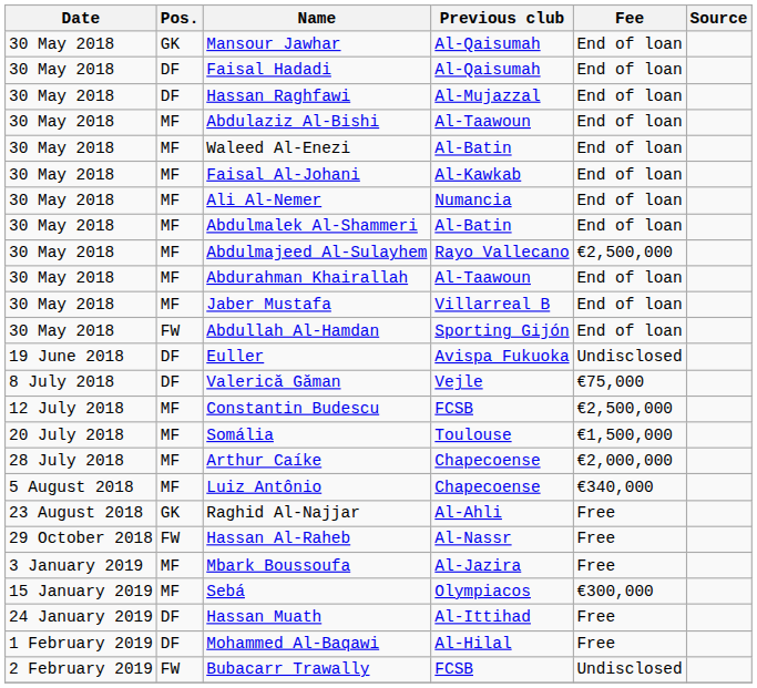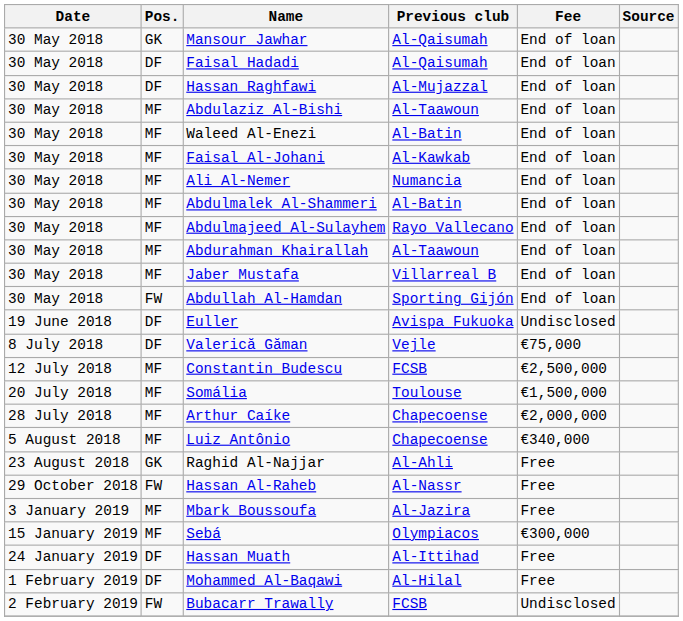 <table class="wikitable" style="text-align:left">
 <tr>
 <th>Date</th>
 <th>Pos.</th>
 <th>Name</th>
 <th>Previous club</th>
 <th>Fee</th>
 <th>Source</th>
 </tr>
 <tr>
 <td>30 May 2018</td>
 <td>GK</td>
 <td> <a href='#'>Mansour Jawhar</a></td>
 <td> <a href='#'>Al-Qaisumah</a></td>
 <td>End of loan</td>
 <td></td>
 </tr>
 <tr>
 <td>30 May 2018</td>
 <td>DF</td>
 <td> <a href='#'>Faisal Hadadi</a></td>
 <td> <a href='#'>Al-Qaisumah</a></td>
 <td>End of loan</td>
 <td></td>
 </tr>
 <tr>
 <td>30 May 2018</td>
 <td>DF</td>
 <td> <a href='#'>Hassan Raghfawi</a></td>
 <td> <a href='#'>Al-Mujazzal</a></td>
 <td>End of loan</td>
 <td></td>
 </tr>
 <tr>
 <td>30 May 2018</td>
 <td>MF</td>
 <td> <a href='#'>Abdulaziz Al-Bishi</a></td>
 <td> <a href='#'>Al-Taawoun</a></td>
 <td>End of loan</td>
 <td></td>
 </tr>
 <tr>
 <td>30 May 2018</td>
 <td>MF</td>
 <td> Waleed Al-Enezi</td>
 <td> <a href='#'>Al-Batin</a></td>
 <td>End of loan</td>
 <td></td>
 </tr>
 <tr>
 <td>30 May 2018</td>
 <td>MF</td>
 <td> <a href='#'>Faisal Al-Johani</a></td>
 <td> <a href='#'>Al-Kawkab</a></td>
 <td>End of loan</td>
 <td></td>
 </tr>
 <tr>
 <td>30 May 2018</td>
 <td>MF</td>
 <td> <a href='#'>Ali Al-Nemer</a></td>
 <td> <a href='#'>Numancia</a></td>
 <td>End of loan</td>
 <td></td>
 </tr>
 <tr>
 <td>30 May 2018</td>
 <td>MF</td>
 <td> <a href='#'>Abdulmalek Al-Shammeri</a></td>
 <td> <a href='#'>Al-Batin</a></td>
 <td>End of loan</td>
 <td></td>
 </tr>
 <tr>
 <td>30 May 2018</td>
 <td>MF</td>
 <td> <a href='#'>Abdulmajeed Al-Sulayhem</a></td>
 <td> <a href='#'>Rayo Vallecano</a></td>
-<td>€2,500,000</td>
+<td>End of loan</td>
 <td></td>
 </tr>
 <tr>
 <td>30 May 2018</td>
 <td>MF</td>
 <td> <a href='#'>Abdurahman Khairallah</a></td>
 <td> <a href='#'>Al-Taawoun</a></td>
 <td>End of loan</td>
 <td></td>
 </tr>
 <tr>
 <td>30 May 2018</td>
 <td>MF</td>
 <td> <a href='#'>Jaber Mustafa</a></td>
 <td> <a href='#'>Villarreal B</a></td>
 <td>End of loan</td>
 <td></td>
 </tr>
 <tr>
 <td>30 May 2018</td>
 <td>FW</td>
 <td> <a href='#'>Abdullah Al-Hamdan</a></td>
 <td> <a href='#'>Sporting Gijón</a></td>
 <td>End of loan</td>
 <td></td>
 </tr>
 <tr>
 <td>19 June 2018</td>
 <td>DF</td>
 <td> <a href='#'>Euller</a></td>
 <td> <a href='#'>Avispa Fukuoka</a></td>
 <td>Undisclosed</td>
 <td></td>
 </tr>
 <tr>
 <td>8 July 2018</td>
 <td>DF</td>
 <td> <a href='#'>Valerică Găman</a></td>
 <td> <a href='#'>Vejle</a></td>
 <td>€75,000</td>
 <td></td>
 </tr>
 <tr>
 <td>12 July 2018</td>
 <td>MF</td>
 <td> <a href='#'>Constantin Budescu</a></td>
 <td> <a href='#'>FCSB</a></td>
 <td>€2,500,000</td>
 <td></td>
 </tr>
 <tr>
 <td>20 July 2018</td>
 <td>MF</td>
 <td> <a href='#'>Somália</a></td>
 <td> <a href='#'>Toulouse</a></td>
 <td>€1,500,000</td>
 <td></td>
 </tr>
 <tr>
 <td>28 July 2018</td>
 <td>MF</td>
 <td> <a href='#'>Arthur Caíke</a></td>
 <td> <a href='#'>Chapecoense</a></td>
 <td>€2,000,000</td>
 <td></td>
 </tr>
 <tr>
 <td>5 August 2018</td>
 <td>MF</td>
 <td> <a href='#'>Luiz Antônio</a></td>
 <td> <a href='#'>Chapecoense</a></td>
 <td>€340,000</td>
 <td></td>
 </tr>
 <tr>
 <td>23 August 2018</td>
 <td>GK</td>
 <td> Raghid Al-Najjar</td>
 <td> <a href='#'>Al-Ahli</a></td>
 <td>Free</td>
 <td></td>
 </tr>
 <tr>
 <td>29 October 2018</td>
 <td>FW</td>
 <td> <a href='#'>Hassan Al-Raheb</a></td>
 <td> <a href='#'>Al-Nassr</a></td>
 <td>Free</td>
 <td></td>
 </tr>
 <tr>
 <td>3 January 2019</td>
 <td>MF</td>
 <td> <a href='#'>Mbark Boussoufa</a></td>
 <td> <a href='#'>Al-Jazira</a></td>
 <td>Free</td>
 <td></td>
 </tr>
 <tr>
 <td>15 January 2019</td>
 <td>MF</td>
 <td> <a href='#'>Sebá</a></td>
 <td> <a href='#'>Olympiacos</a></td>
 <td>€300,000</td>
 <td></td>
 </tr>
 <tr>
 <td>24 January 2019</td>
 <td>DF</td>
 <td> <a href='#'>Hassan Muath</a></td>
 <td> <a href='#'>Al-Ittihad</a></td>
 <td>Free</td>
 <td></td>
 </tr>
 <tr>
 <td>1 February 2019</td>
 <td>DF</td>
 <td> <a href='#'>Mohammed Al-Baqawi</a></td>
 <td> <a href='#'>Al-Hilal</a></td>
 <td>Free</td>
 <td></td>
 </tr>
 <tr>
 <td>2 February 2019</td>
 <td>FW</td>
 <td> <a href='#'>Bubacarr Trawally</a></td>
 <td> <a href='#'>FCSB</a></td>
 <td>Undisclosed</td>
 <td></td>
 </tr>
 <tr>
 </tr>
 </table>
